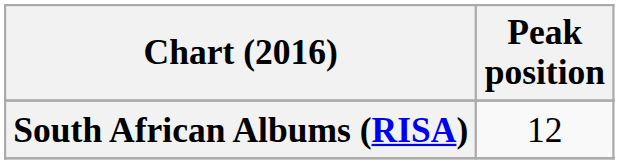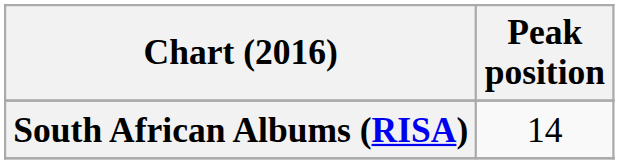 <table class="wikitable sortable plainrowheaders" style="text-align:center">
 <tr>
 <th scope="col">Chart (2016)</th>
 <th scope="col">Peak<br>position</th>
 </tr>
 <tr>
 </tr>
 <tr>
 <th scope="row">South African Albums (<a href='#'>RISA</a>)</th>
-<td>12</td>
+<td>14</td>
 </tr>
 <tr>
 </tr>
 <tr>
 </tr>
 </table>
